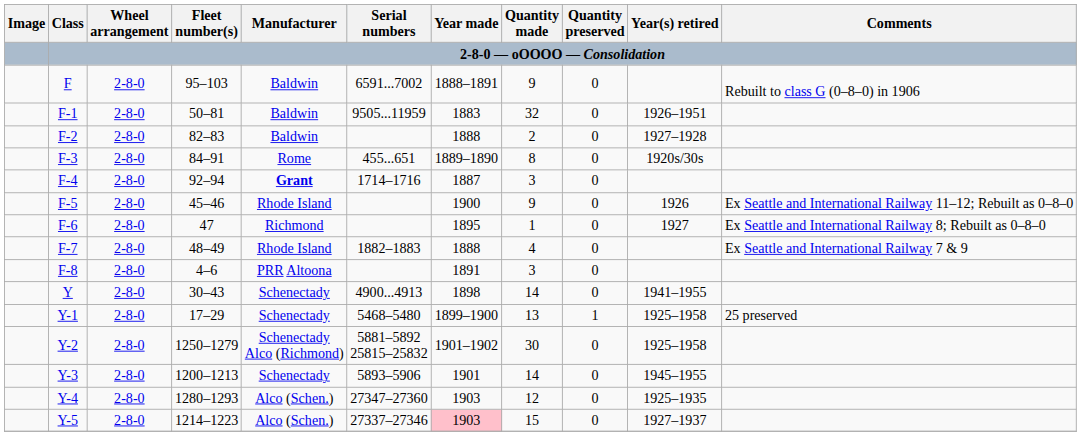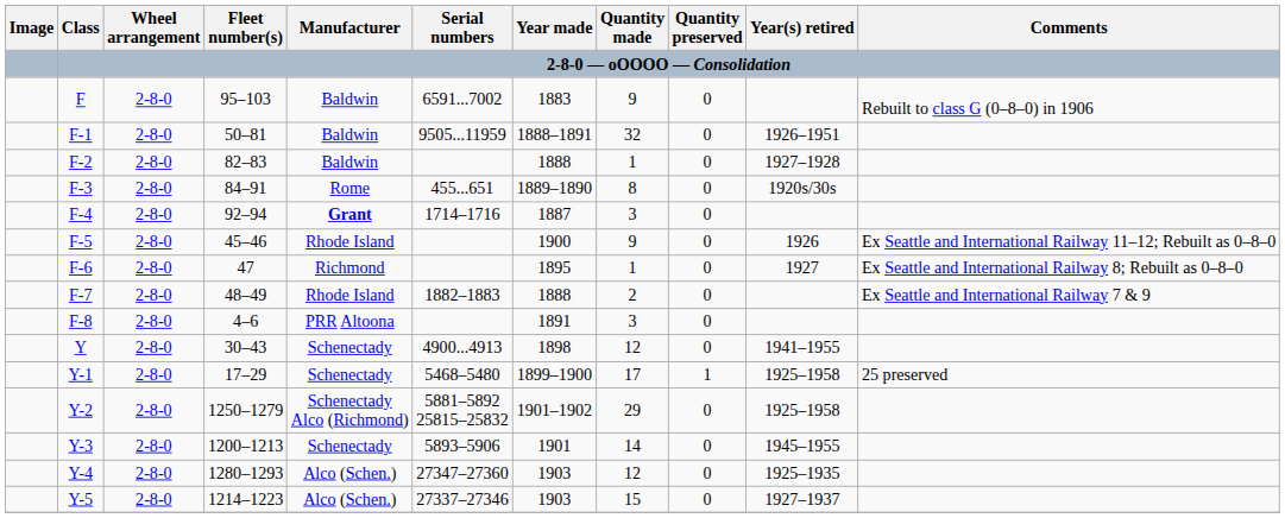 <table class="wikitable" style="text-align:center">
 <tr style="background:#AABBCC; font-weight:bold">
 <th>Image</th>
 <th>Class</th>
 <th>Wheel<br>arrangement</th>
 <th>Fleet<br>number(s)</th>
 <th>Manufacturer</th>
 <th>Serial<br>numbers</th>
 <th>Year made</th>
 <th>Quantity<br>made</th>
 <th>Quantity<br>preserved</th>
 <th>Year(s) retired</th>
 <th>Comments</th>
 </tr>
 <tr style="background:#AABBCC; font-weight:bold">
 <td></td>
 <td colspan="10">2-8-0 — oOOOO — <em>Consolidation</em></td>
 </tr>
 <tr>
 <td></td>
 <td><a href='#'>F</a></td>
 <td><a href='#'>2-8-0</a></td>
 <td>95–103</td>
 <td><a href='#'>Baldwin</a></td>
 <td>6591...7002</td>
-<td>1888–1891</td>
+<td>1883</td>
 <td>9</td>
 <td>0</td>
 <td></td>
 <td align=left><br>Rebuilt to <a href='#'>class G</a> (0–8–0) in 1906</td>
 </tr>
 <tr>
 <td></td>
 <td><a href='#'>F-1</a></td>
 <td><a href='#'>2-8-0</a></td>
 <td>50–81</td>
 <td><a href='#'>Baldwin</a></td>
 <td>9505...11959</td>
-<td>1883</td>
+<td>1888–1891</td>
 <td>32</td>
 <td>0</td>
 <td>1926–1951</td>
 <td align=left></td>
 </tr>
 <tr>
 <td></td>
 <td><a href='#'>F-2</a></td>
 <td><a href='#'>2-8-0</a></td>
 <td>82–83</td>
 <td><a href='#'>Baldwin</a></td>
 <td></td>
 <td>1888</td>
-<td>2</td>
+<td>1</td>
 <td>0</td>
 <td>1927–1928</td>
 <td align=left></td>
 </tr>
 <tr>
 <td></td>
 <td><a href='#'>F-3</a></td>
 <td><a href='#'>2-8-0</a></td>
 <td>84–91</td>
 <td><a href='#'>Rome</a></td>
 <td>455...651</td>
 <td>1889–1890</td>
 <td>8</td>
 <td>0</td>
 <td>1920s/30s</td>
 <td align=left></td>
 </tr>
 <tr>
 <td></td>
 <td><a href='#'>F-4</a></td>
 <td><a href='#'>2-8-0</a></td>
 <td>92–94</td>
 <td><strong><a href='#'>Grant</a></strong></td>
 <td>1714–1716</td>
 <td>1887</td>
 <td>3</td>
 <td>0</td>
 <td></td>
 <td align=left></td>
 </tr>
 <tr>
 <td></td>
 <td><a href='#'>F-5</a></td>
 <td><a href='#'>2-8-0</a></td>
 <td>45–46</td>
 <td><a href='#'>Rhode Island</a></td>
 <td></td>
 <td>1900</td>
 <td>9</td>
 <td>0</td>
 <td>1926</td>
 <td align=left>Ex <a href='#'>Seattle and International Railway</a> 11–12; Rebuilt as 0–8–0</td>
 </tr>
 <tr>
 <td></td>
 <td><a href='#'>F-6</a></td>
 <td><a href='#'>2-8-0</a></td>
 <td>47</td>
 <td><a href='#'>Richmond</a></td>
 <td></td>
 <td>1895</td>
 <td>1</td>
 <td>0</td>
 <td>1927</td>
 <td align=left>Ex <a href='#'>Seattle and International Railway</a> 8; Rebuilt as 0–8–0</td>
 </tr>
 <tr>
 <td></td>
 <td><a href='#'>F-7</a></td>
 <td><a href='#'>2-8-0</a></td>
 <td>48–49</td>
 <td><a href='#'>Rhode Island</a></td>
 <td>1882–1883</td>
 <td>1888</td>
-<td>4</td>
+<td>2</td>
 <td>0</td>
 <td></td>
 <td align=left>Ex <a href='#'>Seattle and International Railway</a> 7 & 9</td>
 </tr>
 <tr>
 <td></td>
 <td><a href='#'>F-8</a></td>
 <td><a href='#'>2-8-0</a></td>
 <td>4–6</td>
 <td><a href='#'>PRR</a> <a href='#'>Altoona</a></td>
 <td></td>
 <td>1891</td>
 <td>3</td>
 <td>0</td>
 <td></td>
 <td align=left></td>
 </tr>
 <tr>
 <td></td>
 <td><a href='#'>Y</a></td>
 <td><a href='#'>2-8-0</a></td>
 <td>30–43</td>
 <td><a href='#'>Schenectady</a></td>
 <td>4900...4913</td>
 <td>1898</td>
-<td>14</td>
+<td>12</td>
 <td>0</td>
 <td>1941–1955</td>
 <td align=left></td>
 </tr>
 <tr>
 <td></td>
 <td><a href='#'>Y-1</a></td>
 <td><a href='#'>2-8-0</a></td>
 <td>17–29</td>
 <td><a href='#'>Schenectady</a></td>
 <td>5468–5480</td>
 <td>1899–1900</td>
-<td>13</td>
+<td>17</td>
 <td>1</td>
 <td>1925–1958</td>
 <td align=left>25 preserved</td>
 </tr>
 <tr>
 <td></td>
 <td><a href='#'>Y-2</a></td>
 <td><a href='#'>2-8-0</a></td>
 <td>1250–1279</td>
 <td><a href='#'>Schenectady</a><br><a href='#'>Alco</a> (<a href='#'>Richmond</a>)</td>
 <td>5881–5892<br>25815–25832</td>
 <td>1901–1902</td>
-<td>30</td>
+<td>29</td>
 <td>0</td>
 <td>1925–1958</td>
 <td align=left></td>
 </tr>
 <tr>
 <td></td>
 <td><a href='#'>Y-3</a></td>
 <td><a href='#'>2-8-0</a></td>
 <td>1200–1213</td>
 <td><a href='#'>Schenectady</a></td>
 <td>5893–5906</td>
 <td>1901</td>
 <td>14</td>
 <td>0</td>
 <td>1945–1955</td>
 <td align=left></td>
 </tr>
 <tr>
 <td></td>
 <td><a href='#'>Y-4</a></td>
 <td><a href='#'>2-8-0</a></td>
 <td>1280–1293</td>
 <td><a href='#'>Alco</a> (<a href='#'>Schen.</a>)</td>
 <td>27347–27360</td>
 <td>1903</td>
 <td>12</td>
 <td>0</td>
 <td>1925–1935</td>
 <td align=left></td>
 </tr>
 <tr>
 <td></td>
 <td><a href='#'>Y-5</a></td>
 <td><a href='#'>2-8-0</a></td>
 <td>1214–1223</td>
 <td><a href='#'>Alco</a> (<a href='#'>Schen.</a>)</td>
 <td>27337–27346</td>
-<td style="background: pink;">1903</td>
+<td>1903</td>
 <td>15</td>
 <td>0</td>
 <td>1927–1937</td>
 <td align=left></td>
 </tr>
 <tr>
 </tr>
 </table>
